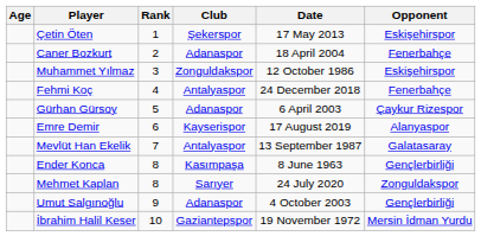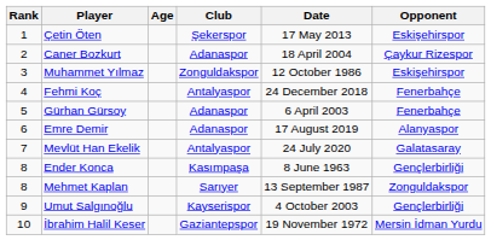 <table class="wikitable" style="text-align:center; margin-left:1em; float:left">
 <tr>
+<th>Rank</th>
+<th>Player</th>
 <th>Age</th>
-<th>Player</th>
-<th>Rank</th>
 <th>Club</th>
 <th>Date</th>
 <th>Opponent</th>
 </tr>
 <tr>
+<td>1</td>
+<td style="text-align:left;"> <a href='#'>Çetin Öten</a></td>
 <td></td>
-<td style="text-align:left;"> <a href='#'>Çetin Öten</a></td>
-<td>1</td>
 <td><a href='#'>Şekerspor</a></td>
 <td>17 May 2013</td>
 <td><a href='#'>Eskişehirspor</a></td>
 </tr>
 <tr>
+<td>2</td>
+<td style="text-align:left;"> <a href='#'>Caner Bozkurt</a></td>
 <td></td>
-<td style="text-align:left;"> <a href='#'>Caner Bozkurt</a></td>
-<td>2</td>
 <td><a href='#'>Adanaspor</a></td>
 <td>18 April 2004</td>
-<td><a href='#'>Fenerbahçe</a></td>
+<td><a href='#'>Çaykur Rizespor</a></td>
 </tr>
 <tr>
+<td>3</td>
+<td style="text-align:left;"> <a href='#'>Muhammet Yılmaz</a></td>
 <td></td>
-<td style="text-align:left;"> <a href='#'>Muhammet Yılmaz</a></td>
-<td>3</td>
 <td><a href='#'>Zonguldakspor</a></td>
 <td>12 October 1986</td>
 <td><a href='#'>Eskişehirspor</a></td>
 </tr>
 <tr>
+<td>4</td>
+<td style="text-align:left;"> <a href='#'>Fehmi Koç</a></td>
 <td></td>
-<td style="text-align:left;"> <a href='#'>Fehmi Koç</a></td>
-<td>4</td>
 <td><a href='#'>Antalyaspor</a></td>
 <td>24 December 2018</td>
 <td><a href='#'>Fenerbahçe</a></td>
 </tr>
 <tr>
+<td>5</td>
+<td style="text-align:left;"> <a href='#'>Gürhan Gürsoy</a></td>
 <td></td>
-<td style="text-align:left;"> <a href='#'>Gürhan Gürsoy</a></td>
-<td>5</td>
 <td><a href='#'>Adanaspor</a></td>
 <td>6 April 2003</td>
-<td><a href='#'>Çaykur Rizespor</a></td>
+<td><a href='#'>Fenerbahçe</a></td>
 </tr>
 <tr>
+<td>6</td>
+<td style="text-align:left;"> <a href='#'>Emre Demir</a></td>
 <td></td>
-<td style="text-align:left;"> <a href='#'>Emre Demir</a></td>
-<td>6</td>
-<td><a href='#'>Kayserispor</a></td>
+<td><a href='#'>Adanaspor</a></td>
 <td>17 August 2019</td>
 <td><a href='#'>Alanyaspor</a></td>
 </tr>
 <tr>
+<td>7</td>
+<td style="text-align:left;"> <a href='#'>Mevlüt Han Ekelik</a></td>
 <td></td>
-<td style="text-align:left;"> <a href='#'>Mevlüt Han Ekelik</a></td>
-<td>7</td>
 <td><a href='#'>Antalyaspor</a></td>
-<td>13 September 1987</td>
+<td>24 July 2020</td>
 <td><a href='#'>Galatasaray</a></td>
 </tr>
 <tr>
+<td>8</td>
+<td style="text-align:left;"> <a href='#'>Ender Konca</a></td>
 <td></td>
-<td style="text-align:left;"> <a href='#'>Ender Konca</a></td>
-<td>8</td>
 <td><a href='#'>Kasımpaşa</a></td>
 <td>8 June 1963</td>
 <td><a href='#'>Gençlerbirliği</a></td>
 </tr>
 <tr>
+<td>8</td>
+<td style="text-align:left;"> <a href='#'>Mehmet Kaplan</a></td>
 <td></td>
-<td style="text-align:left;"> <a href='#'>Mehmet Kaplan</a></td>
-<td>8</td>
 <td><a href='#'>Sarıyer</a></td>
-<td>24 July 2020</td>
+<td>13 September 1987</td>
 <td><a href='#'>Zonguldakspor</a></td>
 </tr>
 <tr>
+<td>9</td>
+<td style="text-align:left;"> <a href='#'>Umut Salgınoğlu</a></td>
 <td></td>
-<td style="text-align:left;"> <a href='#'>Umut Salgınoğlu</a></td>
-<td>9</td>
-<td><a href='#'>Adanaspor</a></td>
+<td><a href='#'>Kayserispor</a></td>
 <td>4 October 2003</td>
 <td><a href='#'>Gençlerbirliği</a></td>
 </tr>
 <tr>
+<td>10</td>
+<td style="text-align:left;"> <a href='#'>İbrahim Halil Keser</a></td>
 <td></td>
-<td style="text-align:left;"> <a href='#'>İbrahim Halil Keser</a></td>
-<td>10</td>
 <td><a href='#'>Gaziantepspor</a></td>
 <td>19 November 1972</td>
 <td><a href='#'>Mersin İdman Yurdu</a></td>
 </tr>
 </table>
